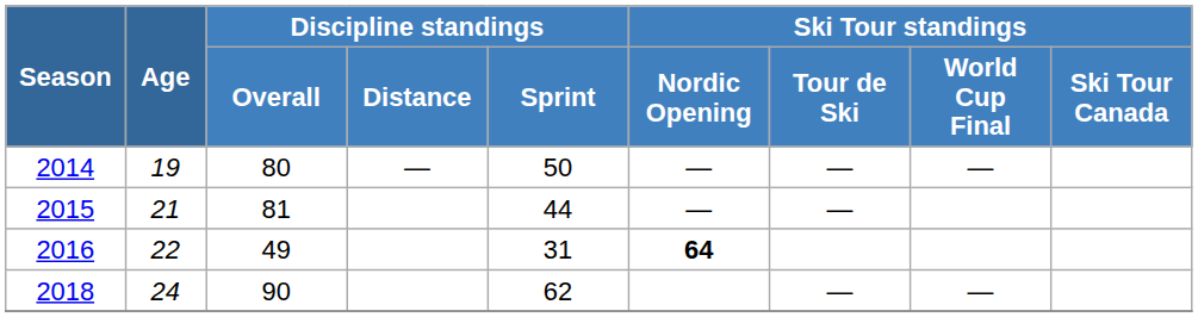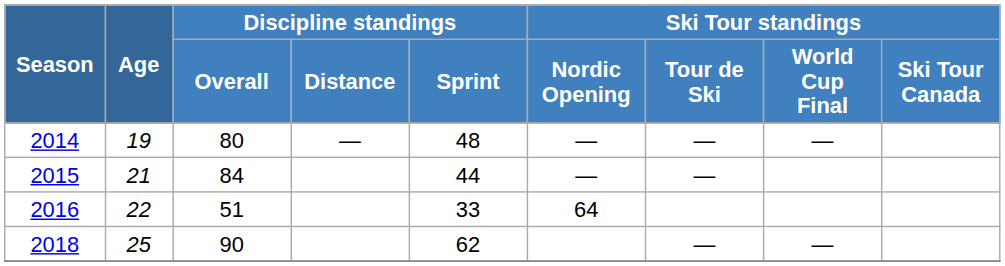 <table class="wikitable" style="font-size:95%; text-align:center; border:grey solid 1px; border-collapse:collapse; background:#ffffff;">
 <tr>
 <th style="background-color:#369; color:white; width:60px;" rowspan="2"> Season </th>
 <th style="background-color:#369; color:white; width:40px;" rowspan="2"> Age </th>
 <th style="background-color:#4180be; color:white;" colspan="3">Discipline standings</th>
 <th style="background-color:#4180be; color:white;" colspan="4">Ski Tour standings</th>
 </tr>
 <tr>
 <th style="background-color:#4180be; color:white; width:75px;">Overall</th>
 <th style="background-color:#4180be; color:white; width:75px;">Distance</th>
 <th style="background-color:#4180be; color:white; width:75px;">Sprint</th>
 <th style="background-color:#4180be; color:white; width:75px;">Nordic<br>Opening</th>
 <th style="background-color:#4180be; color:white; width:75px;">Tour de<br>Ski</th>
 <th style="background-color:#4180be; color:white; width:75px;">World Cup<br>Final</th>
 <th style="background-color:#4180be; color:white; width:75px;">Ski Tour<br>Canada</th>
 </tr>
 <tr>
 <td><a href='#'>2014</a></td>
 <td><em>19</em></td>
 <td>80</td>
 <td>—</td>
-<td>50</td>
+<td>48</td>
 <td>—</td>
 <td>—</td>
 <td>—</td>
 <td></td>
 </tr>
 <tr>
 <td><a href='#'>2015</a></td>
 <td><em>21</em></td>
-<td>81</td>
+<td>84</td>
 <td></td>
 <td>44</td>
 <td>—</td>
 <td>—</td>
 <td></td>
 <td></td>
 </tr>
 <tr>
 <td><a href='#'>2016</a></td>
 <td><em>22</em></td>
-<td>49</td>
+<td>51</td>
 <td></td>
-<td>31</td>
-<td><strong>64</strong></td>
+<td>33</td>
+<td>64</td>
 <td></td>
 <td></td>
 <td></td>
 </tr>
 <tr>
 <td><a href='#'>2018</a></td>
-<td><em>24</em></td>
+<td><em>25</em></td>
 <td>90</td>
 <td></td>
 <td>62</td>
 <td></td>
 <td>—</td>
 <td>—</td>
 <td></td>
 </tr>
 <tr>
 </tr>
 </table>
